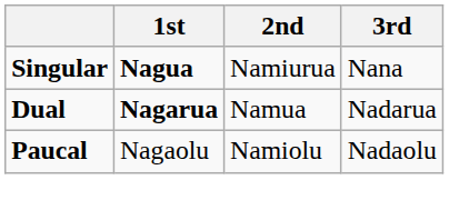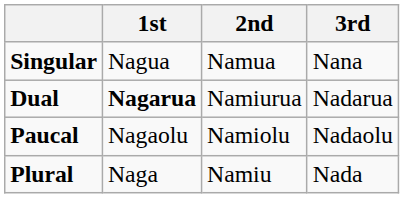 <table class="wikitable">
 <tr>
 <th></th>
 <th>1st</th>
 <th>2nd</th>
 <th>3rd</th>
 </tr>
 <tr>
 <td><strong>Singular</strong></td>
-<td><strong>Nagua</strong></td>
-<td>Namiurua</td>
+<td>Nagua</td>
+<td>Namua</td>
 <td>Nana</td>
 </tr>
 <tr>
 <td><strong>Dual</strong></td>
 <td><strong>Nagarua</strong></td>
-<td>Namua</td>
+<td>Namiurua</td>
 <td>Nadarua</td>
 </tr>
 <tr>
 <td><strong>Paucal</strong></td>
 <td>Nagaolu</td>
 <td>Namiolu</td>
 <td>Nadaolu</td>
 </tr>
+<tr>
+<td><strong>Plural</strong></td>
+<td>Naga</td>
+<td>Namiu</td>
+<td>Nada</td>
+</tr>
 </table>
